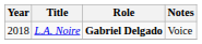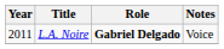 <table class="wikitable sortable">
 <tr>
 <th>Year</th>
 <th>Title</th>
 <th>Role</th>
 <th>Notes</th>
 </tr>
 <tr>
-<td>2018</td>
+<td>2011</td>
 <td><em><a href='#'>L.A. Noire</a></em></td>
 <td><strong>Gabriel Delgado</strong></td>
 <td>Voice</td>
 </tr>
 <tr>
 </tr>
 </table>
